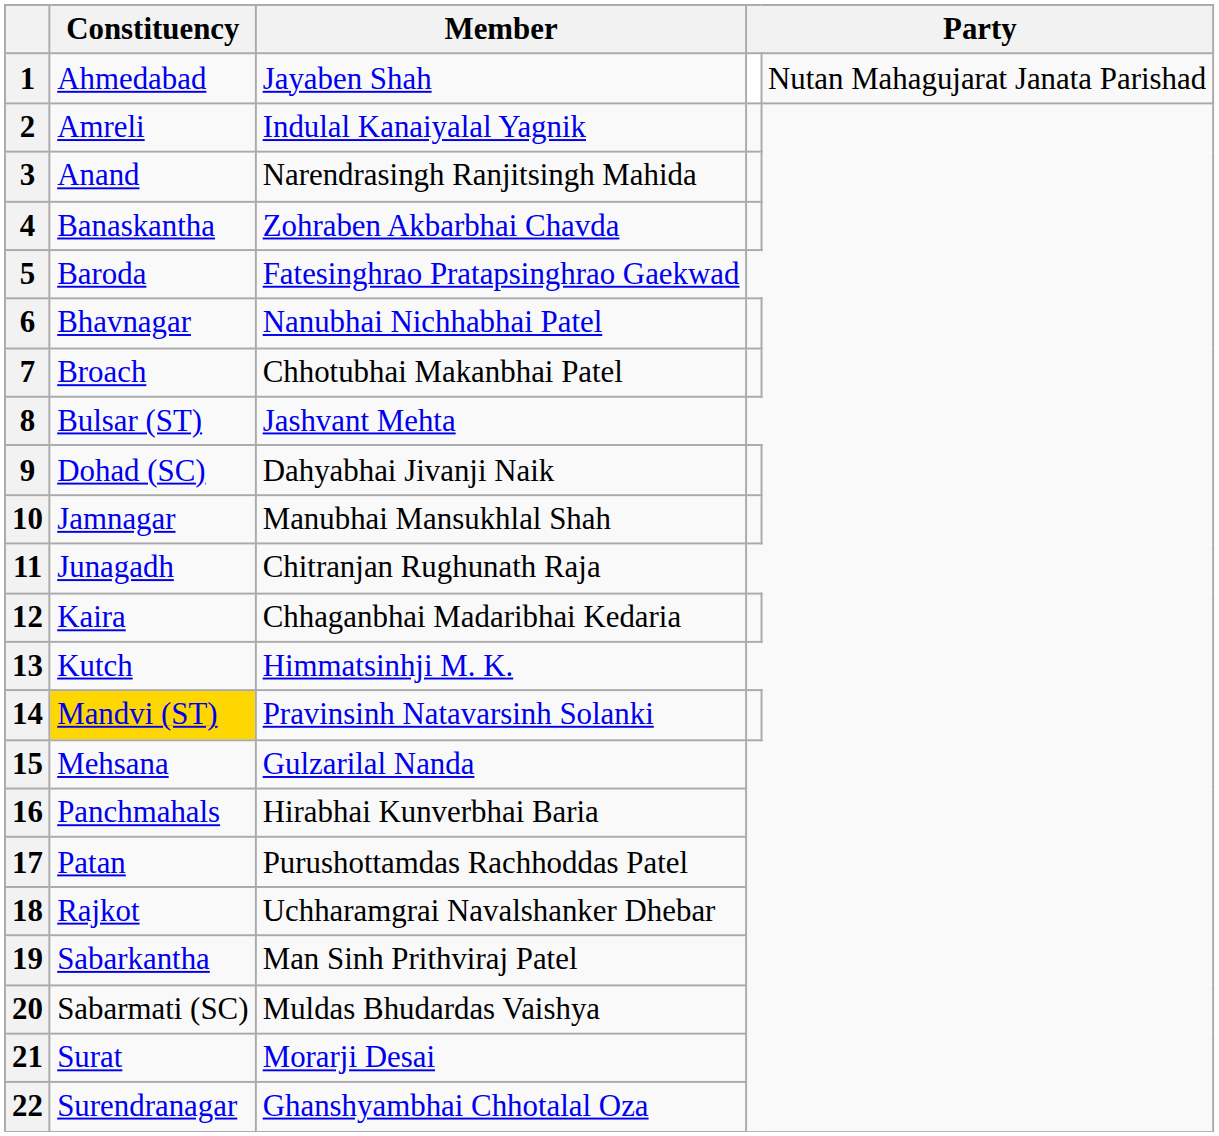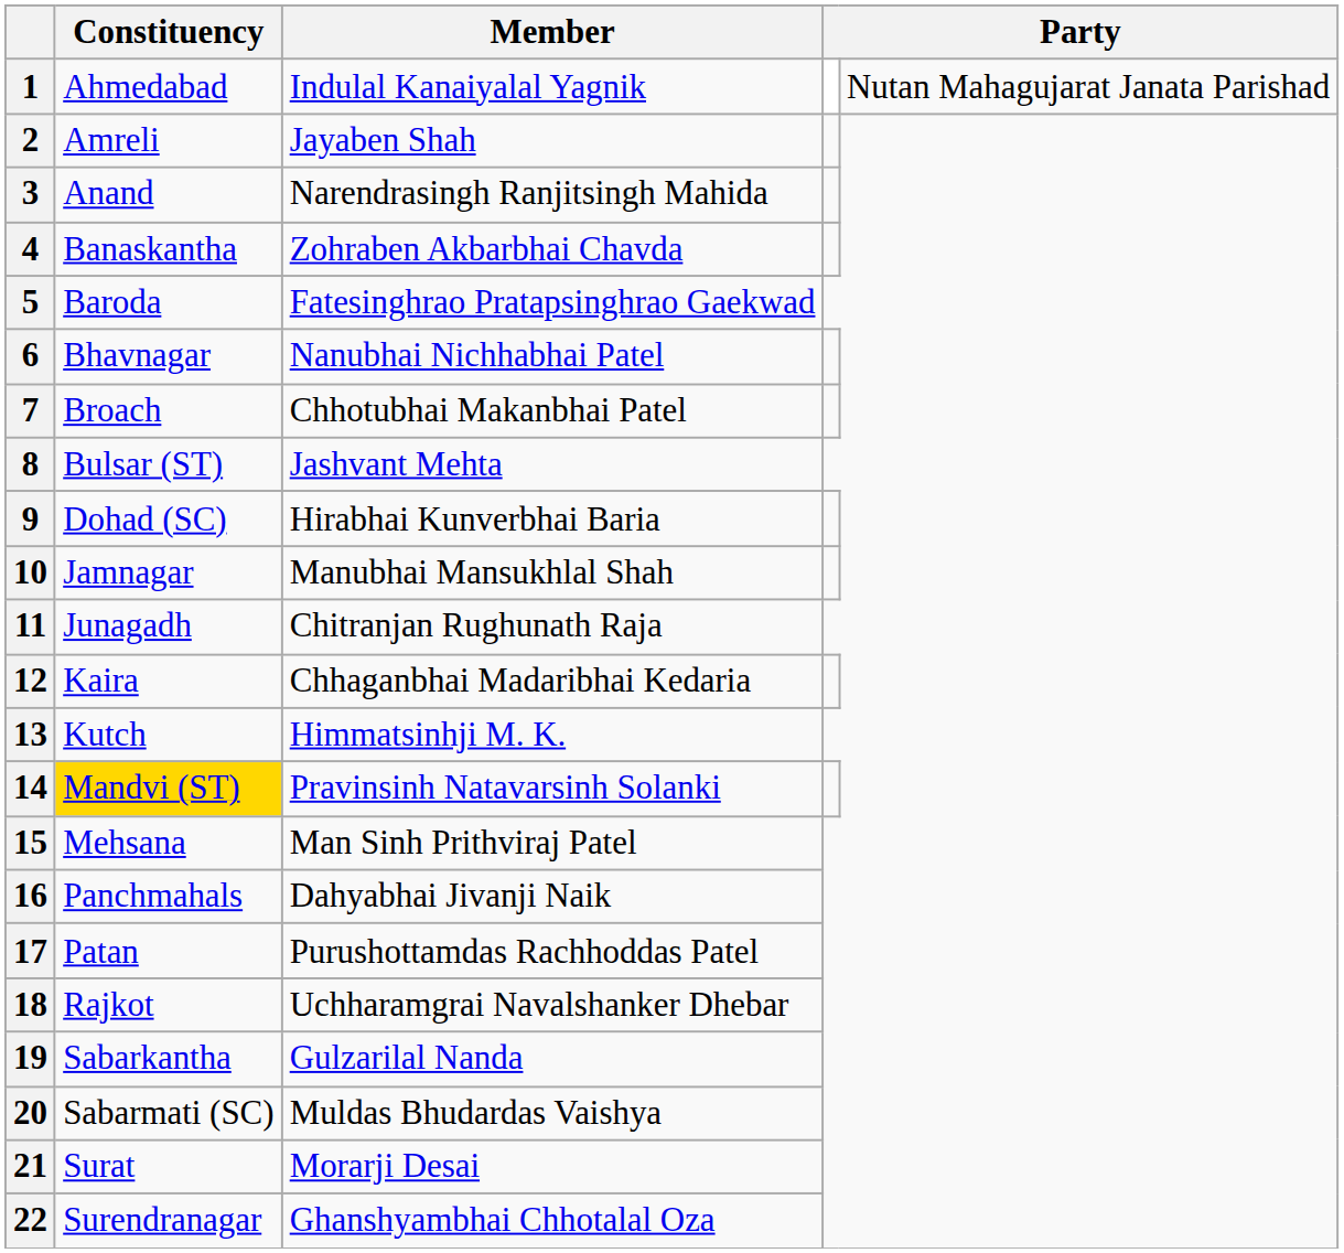 <table class="wikitable sortable">
 <tr>
 <th></th>
 <th>Constituency</th>
 <th>Member</th>
 <th colspan=2>Party</th>
 </tr>
 <tr>
 <th>1</th>
 <td><a href='#'>Ahmedabad</a></td>
-<td><a href='#'>Jayaben Shah</a></td>
+<td><a href='#'>Indulal Kanaiyalal Yagnik</a></td>
 <td style="background-color: #FFFFFF;"></td>
 <td>Nutan Mahagujarat Janata Parishad</td>
 </tr>
 <tr>
 <th>2</th>
 <td><a href='#'>Amreli</a></td>
-<td><a href='#'>Indulal Kanaiyalal Yagnik</a></td>
+<td><a href='#'>Jayaben Shah</a></td>
 <td></td>
 </tr>
 <tr>
 <th>3</th>
 <td><a href='#'>Anand</a></td>
 <td>Narendrasingh Ranjitsingh Mahida</td>
 <td></td>
 </tr>
 <tr>
 <th>4</th>
 <td><a href='#'>Banaskantha</a></td>
 <td><a href='#'>Zohraben Akbarbhai Chavda</a></td>
 <td></td>
 </tr>
 <tr>
 <th>5</th>
 <td><a href='#'>Baroda</a></td>
 <td><a href='#'>Fatesinghrao Pratapsinghrao Gaekwad</a></td>
 </tr>
 <tr>
 <th>6</th>
 <td><a href='#'>Bhavnagar</a></td>
 <td><a href='#'>Nanubhai Nichhabhai Patel</a></td>
 <td></td>
 </tr>
 <tr>
 <th>7</th>
 <td><a href='#'>Broach</a></td>
 <td>Chhotubhai Makanbhai Patel</td>
 <td></td>
 </tr>
 <tr>
 <th>8</th>
 <td><a href='#'>Bulsar (ST)</a></td>
 <td><a href='#'>Jashvant Mehta</a></td>
 </tr>
 <tr>
 <th>9</th>
 <td><a href='#'>Dohad (SC)</a></td>
-<td>Dahyabhai Jivanji Naik</td>
+<td>Hirabhai Kunverbhai Baria</td>
 <td></td>
 </tr>
 <tr>
 <th>10</th>
 <td><a href='#'>Jamnagar</a></td>
 <td>Manubhai Mansukhlal Shah</td>
 <td></td>
 </tr>
 <tr>
 <th>11</th>
 <td><a href='#'>Junagadh</a></td>
 <td>Chitranjan Rughunath Raja</td>
 </tr>
 <tr>
 <th>12</th>
 <td><a href='#'>Kaira</a></td>
 <td>Chhaganbhai Madaribhai Kedaria</td>
 <td></td>
 </tr>
 <tr>
 <th>13</th>
 <td><a href='#'>Kutch</a></td>
 <td><a href='#'>Himmatsinhji M. K.</a></td>
 </tr>
 <tr>
 <th>14</th>
 <td style="background: gold;"><a href='#'>Mandvi (ST)</a></td>
 <td><a href='#'>Pravinsinh Natavarsinh Solanki</a></td>
 <td></td>
 </tr>
 <tr>
 <th>15</th>
 <td><a href='#'>Mehsana</a></td>
-<td><a href='#'>Gulzarilal Nanda</a></td>
+<td>Man Sinh Prithviraj Patel</td>
 </tr>
 <tr>
 <th>16</th>
 <td><a href='#'>Panchmahals</a></td>
-<td>Hirabhai Kunverbhai Baria</td>
+<td>Dahyabhai Jivanji Naik</td>
 </tr>
 <tr>
 <th>17</th>
 <td><a href='#'>Patan</a></td>
 <td>Purushottamdas Rachhoddas Patel</td>
 </tr>
 <tr>
 <th>18</th>
 <td><a href='#'>Rajkot</a></td>
 <td>Uchharamgrai Navalshanker Dhebar</td>
 </tr>
 <tr>
 <th>19</th>
 <td><a href='#'>Sabarkantha</a></td>
-<td>Man Sinh Prithviraj Patel</td>
+<td><a href='#'>Gulzarilal Nanda</a></td>
 </tr>
 <tr>
 <th>20</th>
 <td>Sabarmati (SC)</td>
 <td>Muldas Bhudardas Vaishya</td>
 </tr>
 <tr>
 <th>21</th>
 <td><a href='#'>Surat</a></td>
 <td><a href='#'>Morarji Desai</a></td>
 </tr>
 <tr>
 <th>22</th>
 <td><a href='#'>Surendranagar</a></td>
 <td><a href='#'>Ghanshyambhai Chhotalal Oza</a></td>
 </tr>
 <tr>
 </tr>
 </table>
